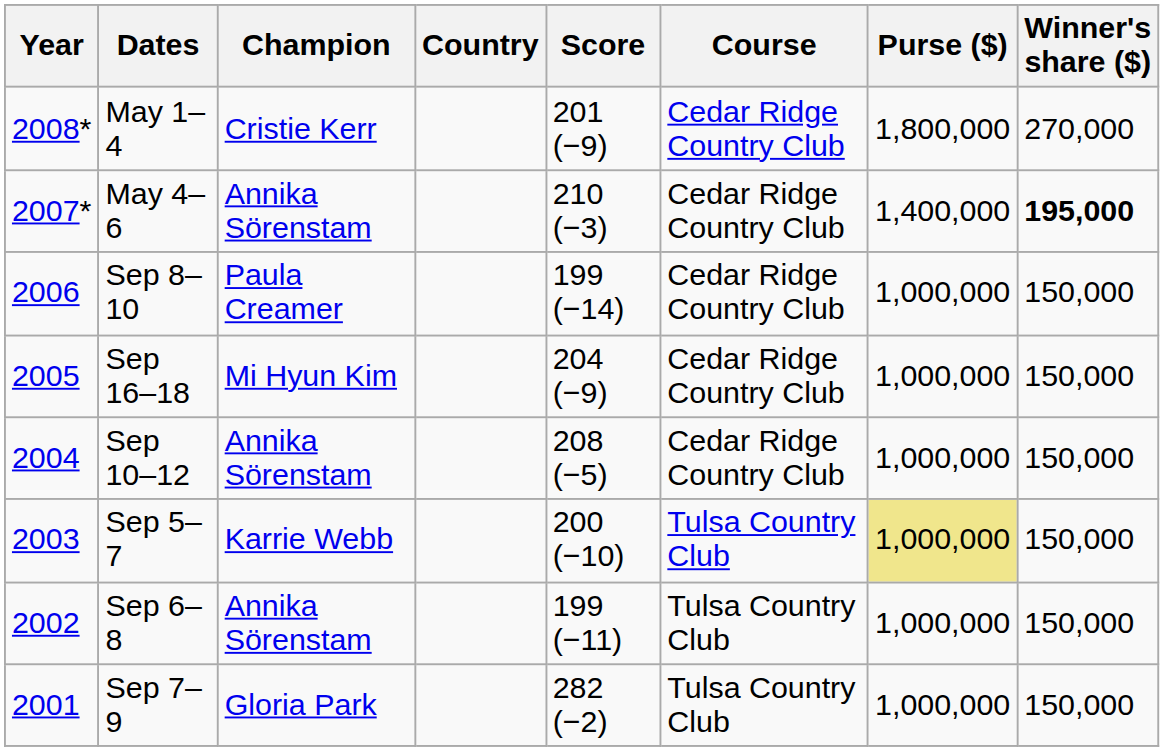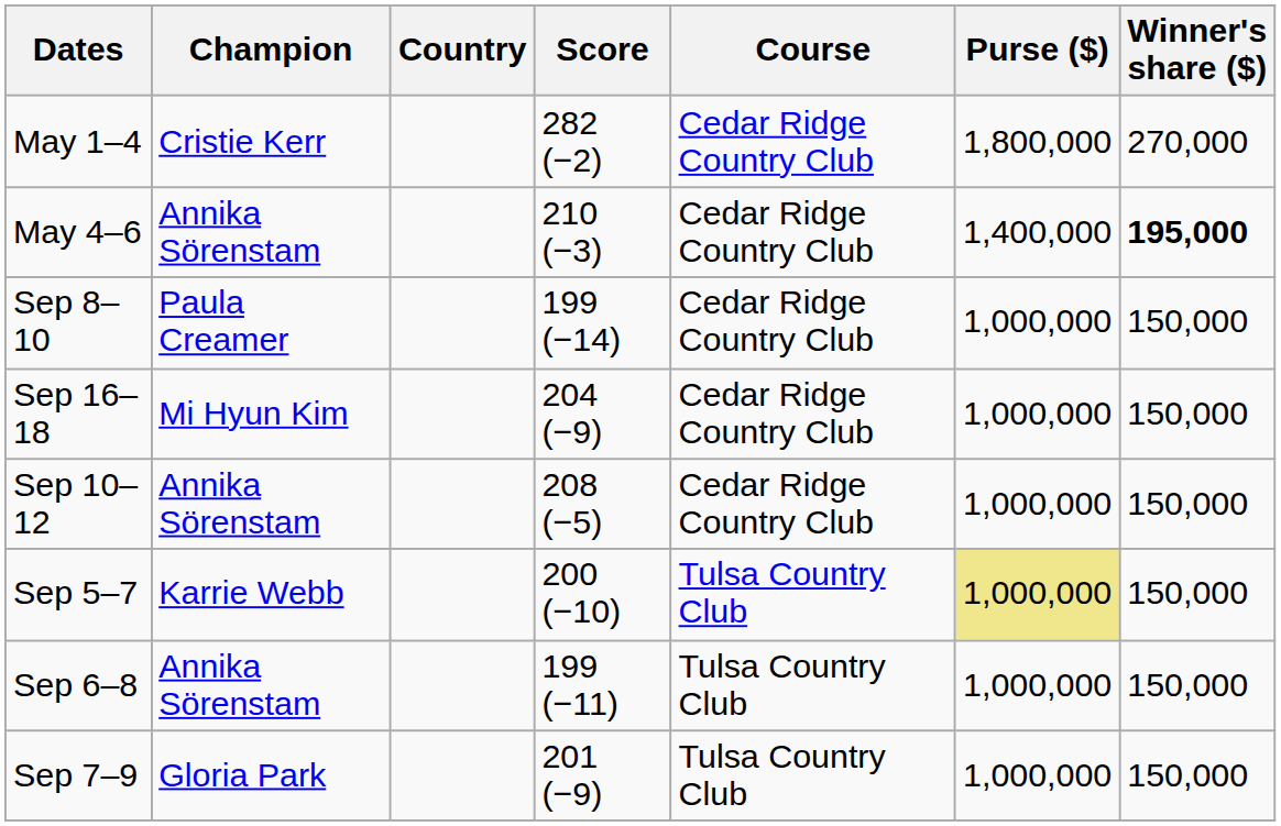 <table class="wikitable">
 <tr>
-<th>Year</th>
 <th>Dates</th>
 <th>Champion</th>
 <th>Country</th>
 <th>Score</th>
 <th>Course</th>
 <th>Purse ($)</th>
 <th>Winner's<br>share ($)</th>
 </tr>
 <tr>
-<td><a href='#'>2008</a>*</td>
 <td>May 1–4</td>
 <td><a href='#'>Cristie Kerr</a></td>
 <td></td>
-<td>201 (−9)</td>
+<td>282 (−2)</td>
 <td><a href='#'>Cedar Ridge Country Club</a></td>
 <td>1,800,000</td>
 <td>270,000</td>
 </tr>
 <tr>
-<td><a href='#'>2007</a>*</td>
 <td>May 4–6</td>
 <td><a href='#'>Annika Sörenstam</a></td>
 <td></td>
 <td>210 (−3)</td>
 <td>Cedar Ridge Country Club</td>
 <td>1,400,000</td>
 <td><strong>195,000</strong></td>
 </tr>
 <tr>
-<td><a href='#'>2006</a></td>
 <td>Sep 8–10</td>
 <td><a href='#'>Paula Creamer</a></td>
 <td></td>
 <td>199 (−14)</td>
 <td>Cedar Ridge Country Club</td>
 <td>1,000,000</td>
 <td>150,000</td>
 </tr>
 <tr>
-<td><a href='#'>2005</a></td>
 <td>Sep 16–18</td>
 <td><a href='#'>Mi Hyun Kim</a></td>
 <td></td>
 <td>204 (−9)</td>
 <td>Cedar Ridge Country Club</td>
 <td>1,000,000</td>
 <td>150,000</td>
 </tr>
 <tr>
-<td><a href='#'>2004</a></td>
 <td>Sep 10–12</td>
 <td><a href='#'>Annika Sörenstam</a></td>
 <td></td>
 <td>208 (−5)</td>
 <td>Cedar Ridge Country Club</td>
 <td>1,000,000</td>
 <td>150,000</td>
 </tr>
 <tr>
-<td><a href='#'>2003</a></td>
 <td>Sep 5–7</td>
 <td><a href='#'>Karrie Webb</a></td>
 <td></td>
 <td>200 (−10)</td>
 <td><a href='#'>Tulsa Country Club</a></td>
 <td style="background: khaki;">1,000,000</td>
 <td>150,000</td>
 </tr>
 <tr>
-<td><a href='#'>2002</a></td>
 <td>Sep 6–8</td>
 <td><a href='#'>Annika Sörenstam</a></td>
 <td></td>
 <td>199 (−11)</td>
 <td>Tulsa Country Club</td>
 <td>1,000,000</td>
 <td>150,000</td>
 </tr>
 <tr>
-<td><a href='#'>2001</a></td>
 <td>Sep 7–9</td>
 <td><a href='#'>Gloria Park</a></td>
 <td></td>
-<td>282 (−2)</td>
+<td>201 (−9)</td>
 <td>Tulsa Country Club</td>
 <td>1,000,000</td>
 <td>150,000</td>
 </tr>
 </table>
